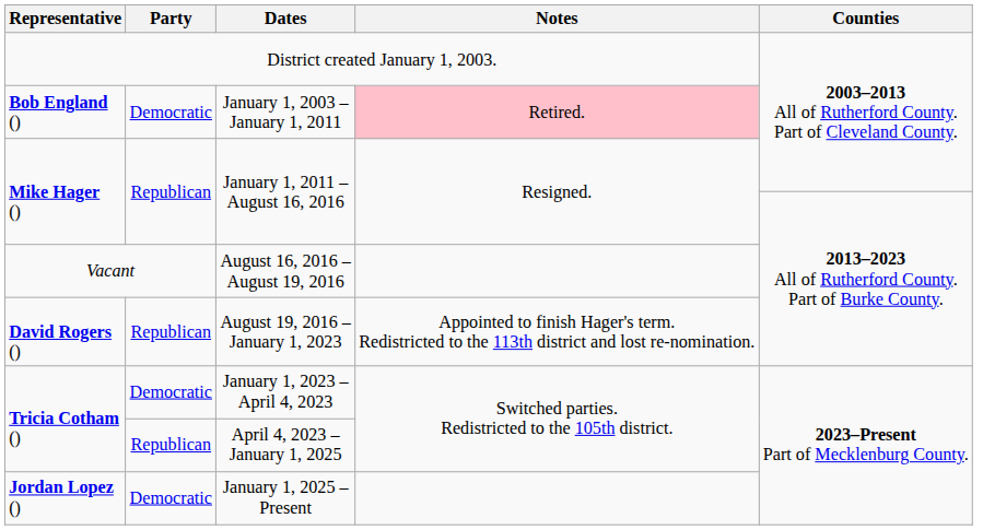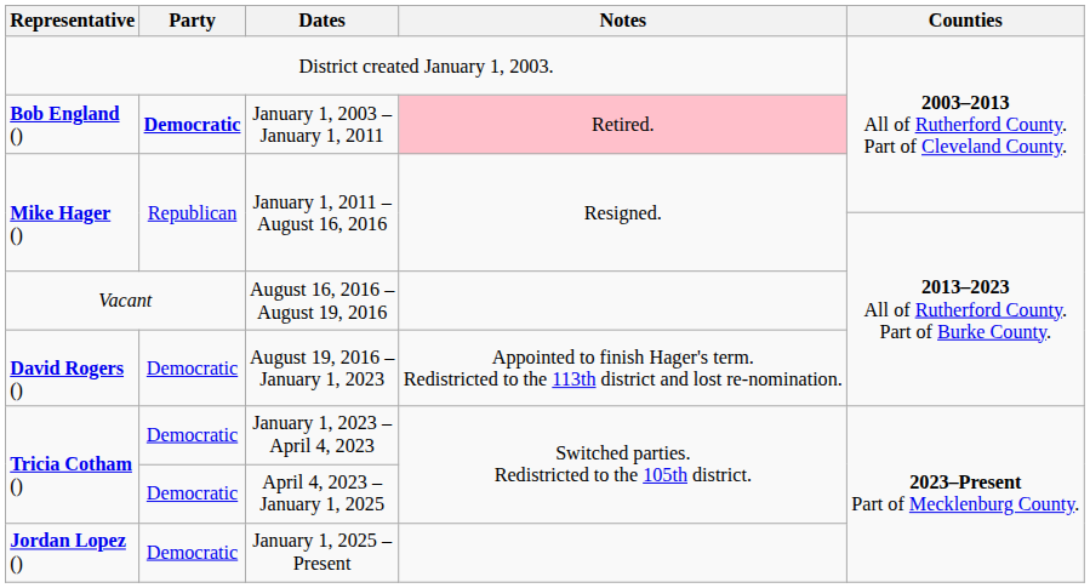 <table class=wikitable style="text-align:center">
 <tr>
 <th>Representative</th>
 <th>Party</th>
 <th>Dates</th>
 <th>Notes</th>
 <th>Counties</th>
 </tr>
 <tr style="height:3em">
 <td colspan=4>District created January 1, 2003.</td>
 <td rowspan=3><strong>2003–2013</strong> <br> All of  <a href='#'>Rutherford County</a>. <br> Part of <a href='#'>Cleveland County</a>.</td>
 </tr>
 <tr style="height:3em">
 <td align=left><strong><a href='#'>Bob England</a></strong><br>()</td>
-<td><a href='#'>Democratic</a></td>
+<td><strong><a href='#'>Democratic</a></strong></td>
 <td nowrap>January 1, 2003 – <br> January 1, 2011</td>
 <td style="background: pink;">Retired.</td>
 </tr>
 <tr style="height:3em">
 <td rowspan=2 align=left><br><strong><a href='#'>Mike Hager</a></strong><br>()</td>
 <td rowspan=2 ><a href='#'>Republican</a></td>
 <td rowspan=2 nowrap>January 1, 2011 – <br> August 16, 2016</td>
 <td rowspan=2>Resigned.</td>
 </tr>
 <tr style="height:3em">
 <td rowspan=3><strong>2013–2023</strong> <br> All of <a href='#'>Rutherford County</a>. <br> Part of <a href='#'>Burke County</a>.</td>
 </tr>
 <tr style="height:3em">
 <td colspan=2><em>Vacant</em></td>
 <td nowrap>August 16, 2016 – <br> August 19, 2016</td>
 <td></td>
 </tr>
 <tr style="height:3em">
 <td align=left><br><strong><a href='#'>David Rogers</a></strong><br>()</td>
-<td><a href='#'>Republican</a></td>
+<td><a href='#'>Democratic</a></td>
 <td nowrap>August 19, 2016 – <br> January 1, 2023</td>
 <td>Appointed to finish Hager's term. <br> Redistricted to the <a href='#'>113th</a> district and lost re-nomination.</td>
 </tr>
 <tr style="height:3em">
 <td rowspan=2 align=left><br><strong><a href='#'>Tricia Cotham</a></strong><br>()</td>
 <td><a href='#'>Democratic</a></td>
 <td nowrap>January 1, 2023 – <br> April 4, 2023</td>
 <td rowspan=2>Switched parties. <br> Redistricted to the <a href='#'>105th</a> district.</td>
 <td rowspan=3><strong>2023–Present</strong> <br> Part of <a href='#'>Mecklenburg County</a>.</td>
 </tr>
 <tr style="height:3em">
-<td><a href='#'>Republican</a></td>
+<td><a href='#'>Democratic</a></td>
 <td nowrap>April 4, 2023 – <br> January 1, 2025</td>
 </tr>
 <tr style="height:3em">
 <td align=left><strong><a href='#'>Jordan Lopez</a></strong><br>()</td>
 <td><a href='#'>Democratic</a></td>
 <td nowrap>January 1, 2025 – <br> Present</td>
 <td></td>
 </tr>
 </table>
